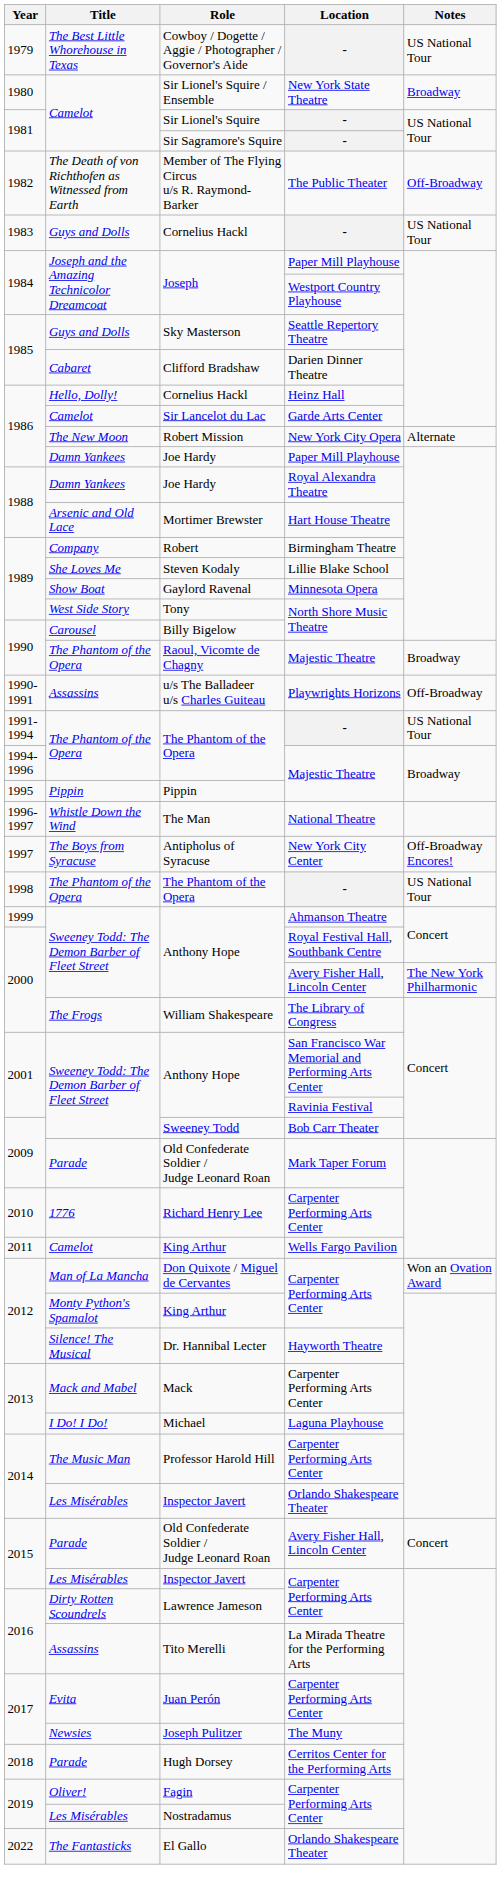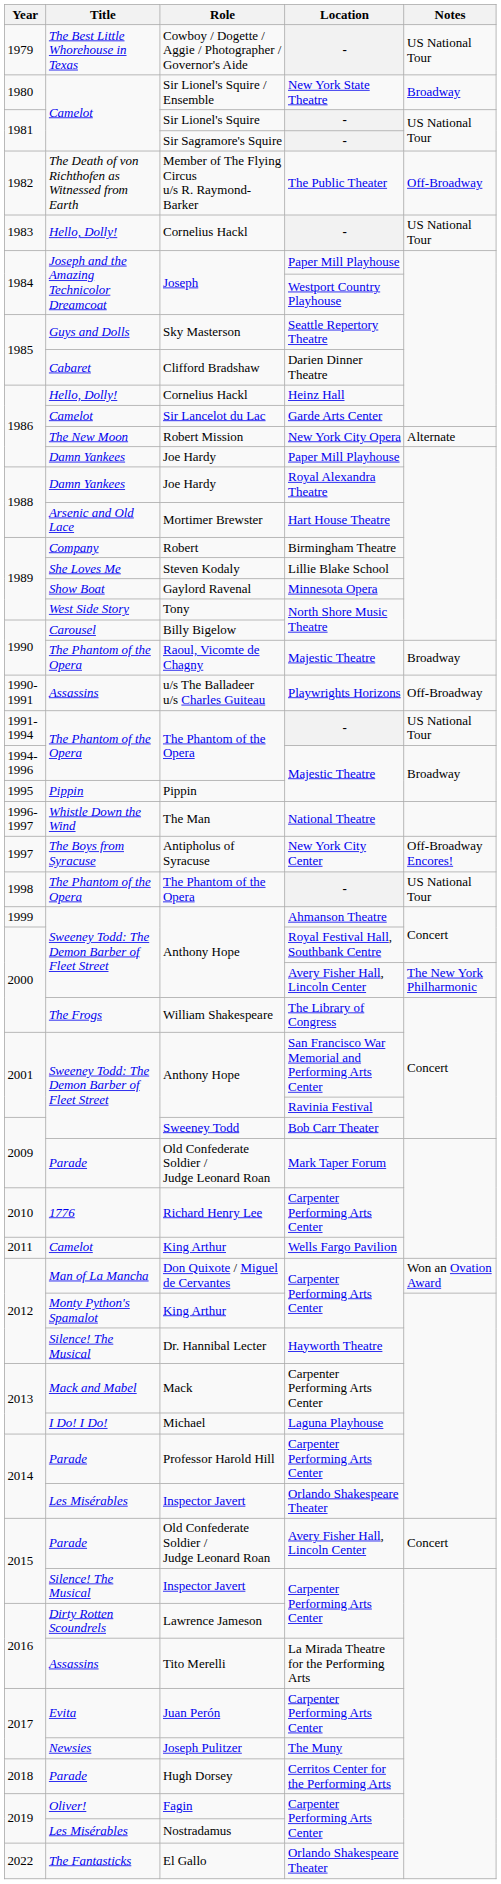 <table class="wikitable">
 <tr>
 <th>Year</th>
 <th>Title</th>
 <th>Role</th>
 <th>Location</th>
 <th>Notes</th>
 </tr>
 <tr>
 <td>1979</td>
 <td><em><a href='#'>The Best Little Whorehouse in Texas</a></em></td>
 <td>Cowboy / Dogette / Aggie / Photographer / Governor's Aide</td>
 <th>-</th>
 <td>US National Tour</td>
 </tr>
 <tr>
 <td>1980</td>
 <td rowspan=3><a href='#'><em>Camelot</em></a></td>
 <td>Sir Lionel's Squire / Ensemble</td>
 <td><a href='#'>New York State Theatre</a></td>
 <td><a href='#'>Broadway</a></td>
 </tr>
 <tr>
 <td rowspan=2>1981</td>
 <td>Sir Lionel's Squire</td>
 <th>-</th>
 <td rowspan=2>US National Tour</td>
 </tr>
 <tr>
 <td>Sir Sagramore's Squire</td>
 <th>-</th>
 </tr>
 <tr>
 <td>1982</td>
 <td><em>The Death of von Richthofen as Witnessed from Earth</em></td>
 <td>Member of The Flying Circus<br>u/s R. Raymond-Barker</td>
 <td><a href='#'>The Public Theater</a></td>
 <td><a href='#'>Off-Broadway</a></td>
 </tr>
 <tr>
 <td>1983</td>
-<td><em><a href='#'>Guys and Dolls</a></em></td>
+<td><a href='#'><em>Hello, Dolly!</em></a></td>
 <td>Cornelius Hackl</td>
 <th>-</th>
 <td>US National Tour</td>
 </tr>
 <tr>
 <td rowspan=2>1984</td>
 <td rowspan=2><em><a href='#'>Joseph and the Amazing Technicolor Dreamcoat</a></em></td>
 <td rowspan=2><a href='#'>Joseph</a></td>
 <td><a href='#'>Paper Mill Playhouse</a></td>
 <td rowspan=6></td>
 </tr>
 <tr>
 <td><a href='#'>Westport Country Playhouse</a></td>
 </tr>
 <tr>
 <td rowspan=2>1985</td>
 <td><em><a href='#'>Guys and Dolls</a></em></td>
 <td>Sky Masterson</td>
 <td><a href='#'>Seattle Repertory Theatre</a></td>
 </tr>
 <tr>
 <td><a href='#'><em>Cabaret</em></a></td>
 <td>Clifford Bradshaw</td>
 <td>Darien Dinner Theatre</td>
 </tr>
 <tr>
 <td rowspan=4>1986</td>
 <td><a href='#'><em>Hello, Dolly!</em></a></td>
 <td>Cornelius Hackl</td>
 <td><a href='#'>Heinz Hall</a></td>
 </tr>
 <tr>
 <td><a href='#'><em>Camelot</em></a></td>
 <td><a href='#'>Sir Lancelot du Lac</a></td>
 <td><a href='#'>Garde Arts Center</a></td>
 </tr>
 <tr>
 <td><em><a href='#'>The New Moon</a></em></td>
 <td>Robert Mission</td>
 <td><a href='#'>New York City Opera</a></td>
 <td>Alternate</td>
 </tr>
 <tr>
 <td><a href='#'><em>Damn Yankees</em></a></td>
 <td>Joe Hardy</td>
 <td><a href='#'>Paper Mill Playhouse</a></td>
 <td rowspan=8></td>
 </tr>
 <tr>
 <td rowspan=2>1988</td>
 <td><a href='#'><em>Damn Yankees</em></a></td>
 <td>Joe Hardy</td>
 <td><a href='#'>Royal Alexandra Theatre</a></td>
 </tr>
 <tr>
 <td><a href='#'><em>Arsenic and Old Lace</em></a></td>
 <td>Mortimer Brewster</td>
 <td><a href='#'>Hart House Theatre</a></td>
 </tr>
 <tr>
 <td rowspan=4>1989</td>
 <td><a href='#'><em>Company</em></a></td>
 <td>Robert</td>
 <td>Birmingham Theatre</td>
 </tr>
 <tr>
 <td><em><a href='#'>She Loves Me</a></em></td>
 <td>Steven Kodaly</td>
 <td>Lillie Blake School</td>
 </tr>
 <tr>
 <td><em><a href='#'>Show Boat</a></em></td>
 <td>Gaylord Ravenal</td>
 <td><a href='#'>Minnesota Opera</a></td>
 </tr>
 <tr>
 <td><em><a href='#'>West Side Story</a></em></td>
 <td>Tony</td>
 <td rowspan=2><a href='#'>North Shore Music Theatre</a></td>
 </tr>
 <tr>
 <td rowspan=2>1990</td>
 <td><a href='#'><em>Carousel</em></a></td>
 <td>Billy Bigelow</td>
 </tr>
 <tr>
 <td><em><a href='#'>The Phantom of the Opera</a></em></td>
 <td><a href='#'>Raoul, Vicomte de Chagny</a></td>
 <td><a href='#'>Majestic Theatre</a></td>
 <td>Broadway</td>
 </tr>
 <tr>
 <td>1990-1991</td>
 <td><a href='#'><em>Assassins</em></a></td>
 <td>u/s The Balladeer<br>u/s <a href='#'>Charles Guiteau</a></td>
 <td><a href='#'>Playwrights Horizons</a></td>
 <td>Off-Broadway</td>
 </tr>
 <tr>
 <td>1991-1994</td>
 <td rowspan=2><em><a href='#'>The Phantom of the Opera</a></em></td>
 <td rowspan=2><a href='#'>The Phantom of the Opera</a></td>
 <th>-</th>
 <td>US National Tour</td>
 </tr>
 <tr>
 <td>1994-1996</td>
 <td rowspan=2><a href='#'>Majestic Theatre</a></td>
 <td rowspan=2>Broadway</td>
 </tr>
 <tr>
 <td>1995</td>
 <td><a href='#'><em>Pippin</em></a></td>
 <td>Pippin</td>
 </tr>
 <tr>
 <td>1996-1997</td>
 <td><a href='#'><em>Whistle Down the Wind</em></a></td>
 <td>The Man</td>
 <td><a href='#'>National Theatre</a></td>
 <td></td>
 </tr>
 <tr>
 <td>1997</td>
 <td><em><a href='#'>The Boys from Syracuse</a></em></td>
 <td>Antipholus of Syracuse</td>
 <td><a href='#'>New York City Center</a></td>
 <td>Off-Broadway<br><a href='#'>Encores!</a></td>
 </tr>
 <tr>
 <td>1998</td>
 <td><em><a href='#'>The Phantom of the Opera</a></em></td>
 <td><a href='#'>The Phantom of the Opera</a></td>
 <th>-</th>
 <td>US National Tour</td>
 </tr>
 <tr>
 <td>1999</td>
 <td rowspan=3><em><a href='#'>Sweeney Todd: The Demon Barber of Fleet Street</a></em></td>
 <td rowspan=3>Anthony Hope</td>
 <td><a href='#'>Ahmanson Theatre</a></td>
 <td rowspan=2>Concert</td>
 </tr>
 <tr>
 <td rowspan=3>2000</td>
 <td><a href='#'>Royal Festival Hall</a>, <a href='#'>Southbank Centre</a></td>
 </tr>
 <tr>
 <td><a href='#'>Avery Fisher Hall</a>, <a href='#'>Lincoln Center</a></td>
 <td><a href='#'>The New York Philharmonic</a></td>
 </tr>
 <tr>
 <td><a href='#'><em>The Frogs</em></a></td>
 <td>William Shakespeare</td>
 <td><a href='#'>The Library of Congress</a></td>
 <td rowspan=4>Concert</td>
 </tr>
 <tr>
 <td rowspan=2>2001</td>
 <td rowspan=3><em><a href='#'>Sweeney Todd: The Demon Barber of Fleet Street</a></em></td>
 <td rowspan=2>Anthony Hope</td>
 <td><a href='#'>San Francisco War Memorial and Performing Arts Center</a></td>
 </tr>
 <tr>
 <td><a href='#'>Ravinia Festival</a></td>
 </tr>
 <tr>
 <td rowspan=2>2009</td>
 <td><a href='#'>Sweeney Todd</a></td>
 <td><a href='#'>Bob Carr Theater</a></td>
 </tr>
 <tr>
 <td><a href='#'><em>Parade</em></a></td>
 <td>Old Confederate Soldier /<br>Judge Leonard Roan</td>
 <td><a href='#'>Mark Taper Forum</a></td>
 <td rowspan=3></td>
 </tr>
 <tr>
 <td>2010</td>
 <td><a href='#'><em>1776</em></a></td>
 <td><a href='#'>Richard Henry Lee</a></td>
 <td><a href='#'>Carpenter Performing Arts Center</a></td>
 </tr>
 <tr>
 <td>2011</td>
 <td><a href='#'><em>Camelot</em></a></td>
 <td><a href='#'>King Arthur</a></td>
 <td><a href='#'>Wells Fargo Pavilion</a></td>
 </tr>
 <tr>
 <td rowspan=3>2012</td>
 <td><em><a href='#'>Man of La Mancha</a></em></td>
 <td><a href='#'>Don Quixote</a> / <a href='#'>Miguel de Cervantes</a></td>
 <td rowspan=2><a href='#'>Carpenter Performing Arts Center</a></td>
 <td>Won an <a href='#'>Ovation Award</a></td>
 </tr>
 <tr>
 <td><em><a href='#'>Monty Python's Spamalot</a></em></td>
 <td><a href='#'>King Arthur</a></td>
 <td rowspan=6></td>
 </tr>
 <tr>
 <td><em><a href='#'>Silence! The Musical</a></em></td>
 <td>Dr. Hannibal Lecter</td>
 <td><a href='#'>Hayworth Theatre</a></td>
 </tr>
 <tr>
 <td rowspan=2>2013</td>
 <td><em><a href='#'>Mack and Mabel</a></em></td>
 <td>Mack</td>
 <td>Carpenter Performing Arts Center</td>
 </tr>
 <tr>
 <td><em><a href='#'>I Do! I Do!</a></em></td>
 <td>Michael</td>
 <td><a href='#'>Laguna Playhouse</a></td>
 </tr>
 <tr>
 <td rowspan=2>2014</td>
-<td><em><a href='#'>The Music Man</a></em></td>
+<td><a href='#'><em>Parade</em></a></td>
 <td>Professor Harold Hill</td>
 <td><a href='#'>Carpenter Performing Arts Center</a></td>
 </tr>
 <tr>
 <td><a href='#'><em>Les Misérables</em></a></td>
 <td><a href='#'>Inspector Javert</a></td>
 <td><a href='#'>Orlando Shakespeare Theater</a></td>
 </tr>
 <tr>
 <td rowspan=2>2015</td>
 <td><a href='#'><em>Parade</em></a></td>
 <td>Old Confederate Soldier /<br>Judge Leonard Roan</td>
 <td><a href='#'>Avery Fisher Hall</a>, <a href='#'>Lincoln Center</a></td>
 <td>Concert</td>
 </tr>
 <tr>
-<td><a href='#'><em>Les Misérables</em></a></td>
+<td><em><a href='#'>Silence! The Musical</a></em></td>
 <td><a href='#'>Inspector Javert</a></td>
 <td rowspan=2><a href='#'>Carpenter Performing Arts Center</a></td>
 <td rowspan=9></td>
 </tr>
 <tr>
 <td rowspan=2>2016</td>
 <td><a href='#'><em>Dirty Rotten Scoundrels</em></a></td>
 <td>Lawrence Jameson</td>
 </tr>
 <tr>
 <td><a href='#'><em>Assassins</em></a></td>
 <td>Tito Merelli</td>
 <td>La Mirada Theatre for the Performing Arts</td>
 </tr>
 <tr>
 <td rowspan=2>2017</td>
 <td><a href='#'><em>Evita</em></a></td>
 <td><a href='#'>Juan Perón</a></td>
 <td><a href='#'>Carpenter Performing Arts Center</a></td>
 </tr>
 <tr>
 <td><a href='#'><em>Newsies</em></a></td>
 <td><a href='#'>Joseph Pulitzer</a></td>
 <td><a href='#'>The Muny</a></td>
 </tr>
 <tr>
 <td>2018</td>
 <td><a href='#'><em>Parade</em></a></td>
 <td>Hugh Dorsey</td>
 <td><a href='#'>Cerritos Center for the Performing Arts</a></td>
 </tr>
 <tr>
 <td rowspan=2>2019</td>
 <td><em><a href='#'>Oliver!</a></em></td>
 <td><a href='#'>Fagin</a></td>
 <td rowspan=2><a href='#'>Carpenter Performing Arts Center</a></td>
 </tr>
 <tr>
 <td><a href='#'><em>Les Misérables</em></a></td>
 <td>Nostradamus</td>
 </tr>
 <tr>
 <td>2022</td>
 <td><em><a href='#'>The Fantasticks</a></em></td>
 <td>El Gallo</td>
 <td><a href='#'>Orlando Shakespeare Theater</a></td>
 </tr>
 </table>
